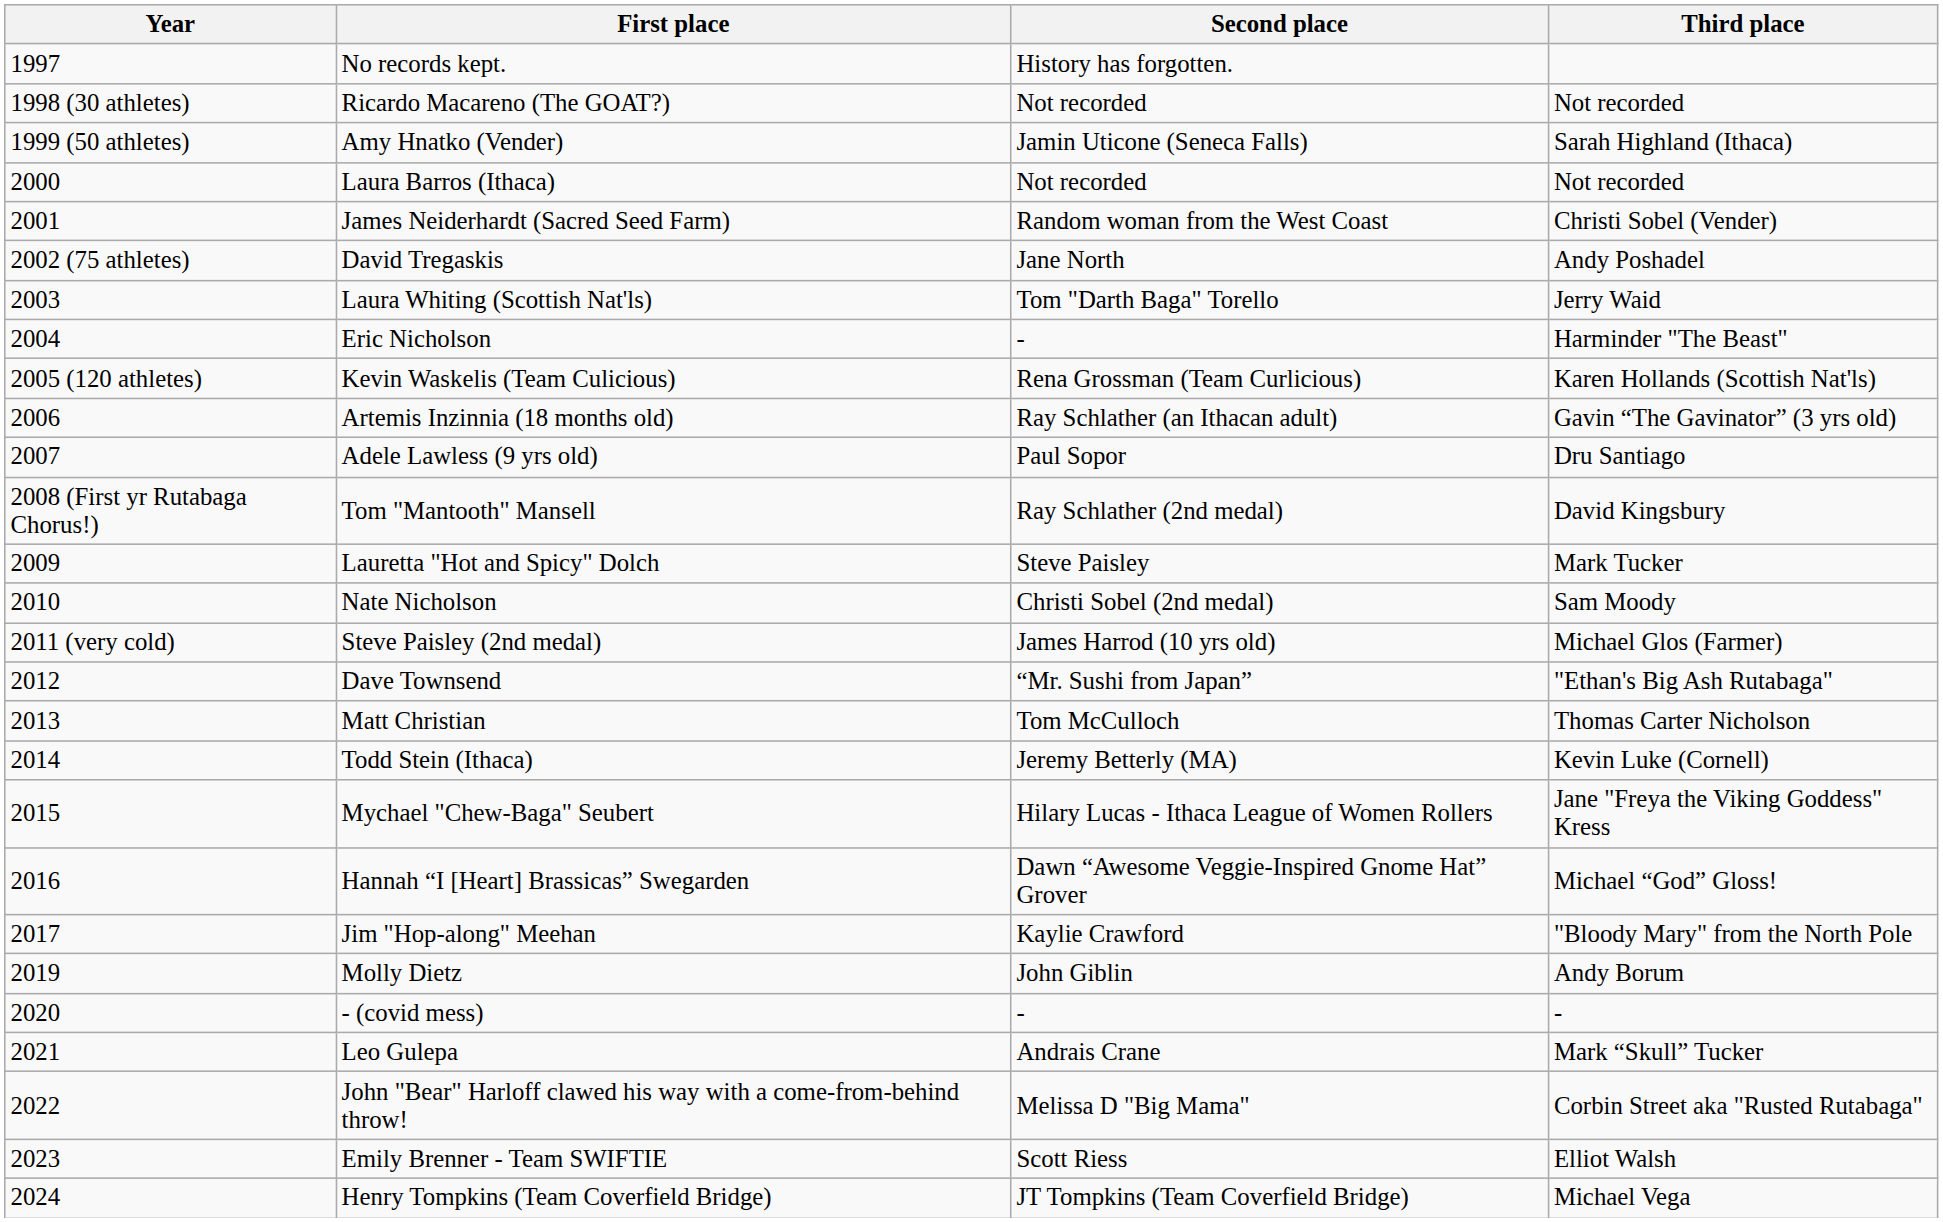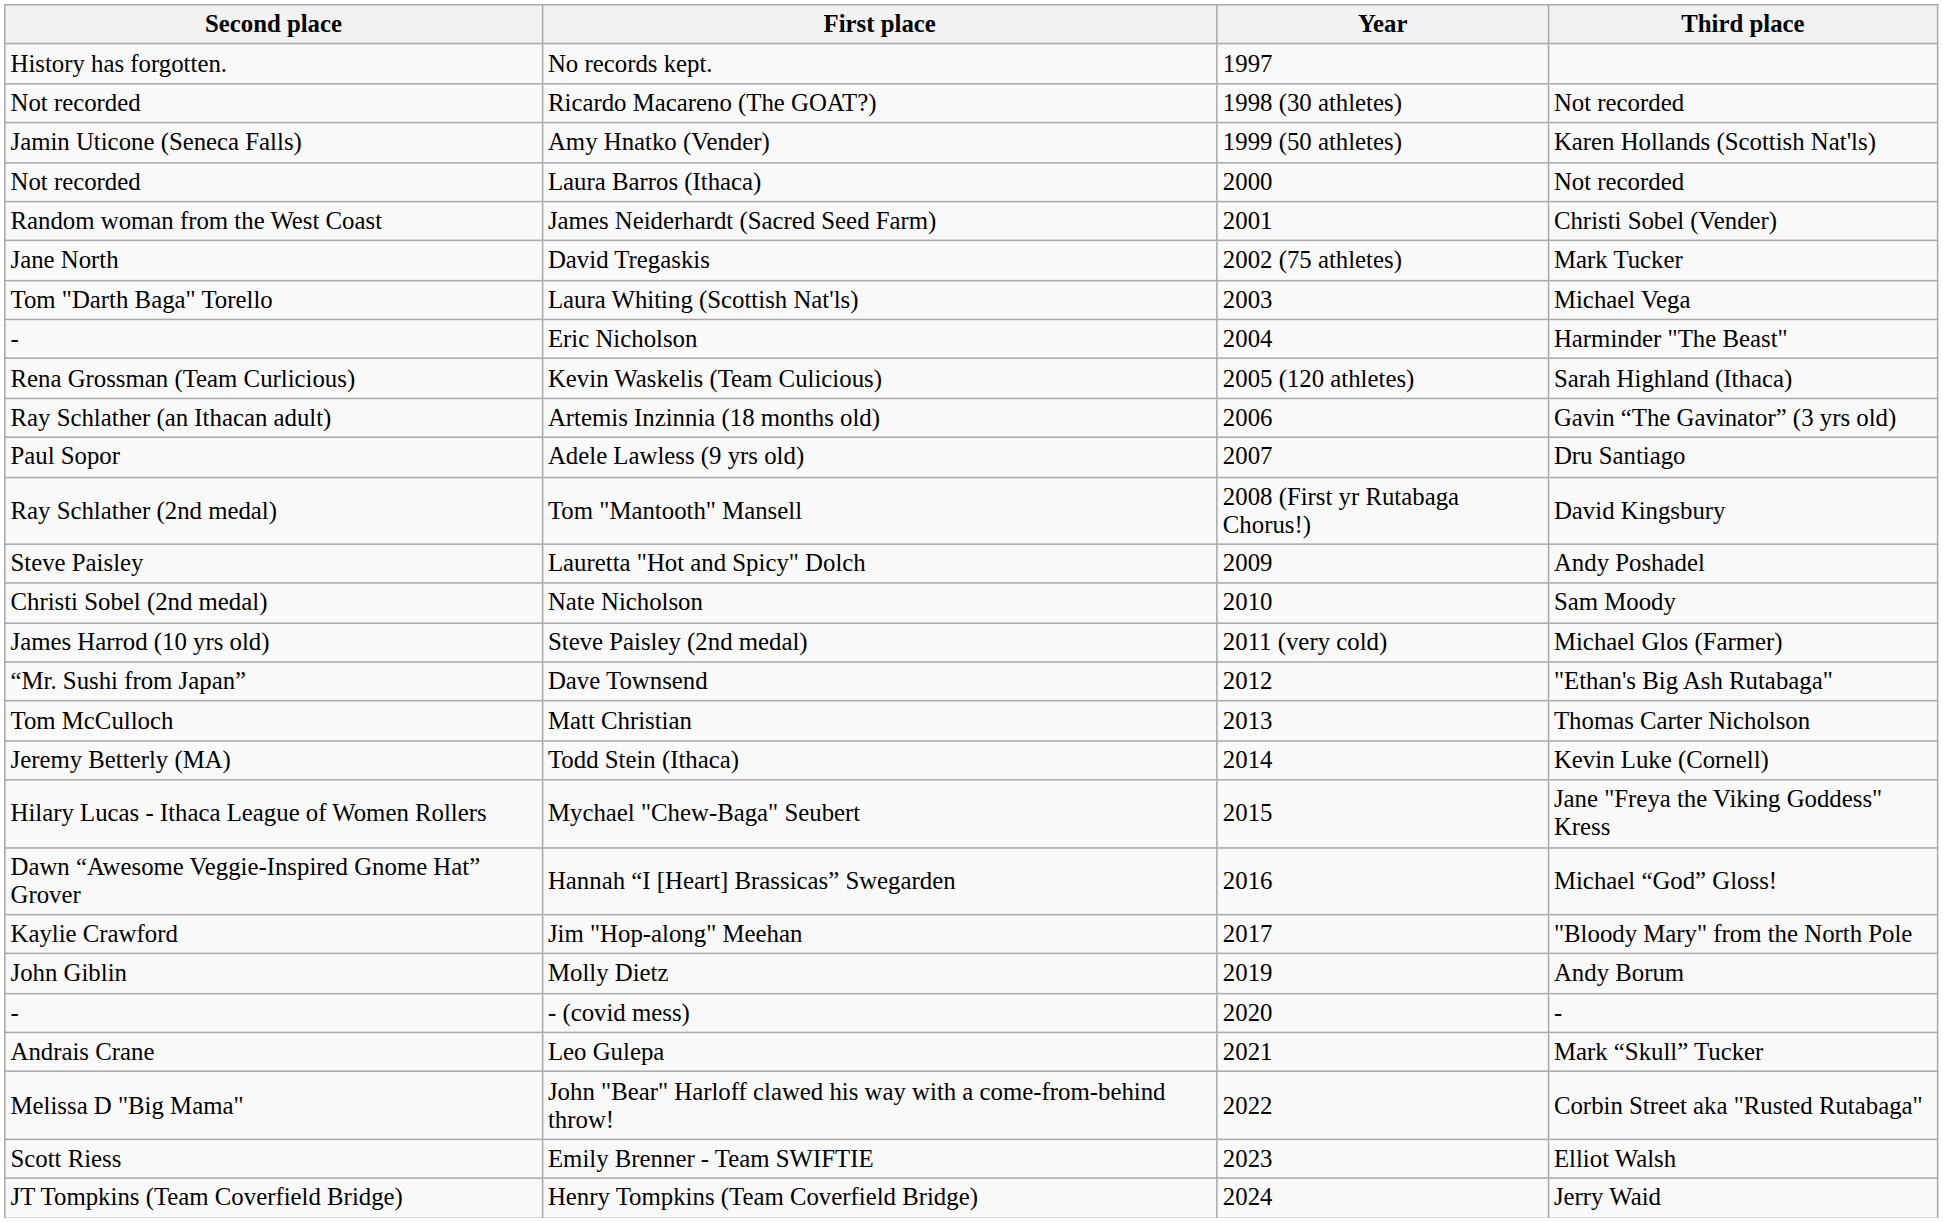 <table class="wikitable" border="1">
 <tr>
+<th>Second place</th>
+<th>First place</th>
 <th>Year</th>
-<th>First place</th>
-<th>Second place</th>
 <th>Third place</th>
 </tr>
 <tr>
+<td>History has forgotten.</td>
+<td>No records kept.</td>
 <td>1997</td>
-<td>No records kept.</td>
-<td>History has forgotten.</td>
 <td></td>
 </tr>
 <tr>
+<td>Not recorded</td>
+<td>Ricardo Macareno (The GOAT?)</td>
 <td>1998 (30 athletes)</td>
-<td>Ricardo Macareno (The GOAT?)</td>
-<td>Not recorded</td>
 <td>Not recorded</td>
 </tr>
 <tr>
+<td>Jamin Uticone (Seneca Falls)</td>
+<td>Amy Hnatko (Vender)</td>
 <td>1999 (50 athletes)</td>
-<td>Amy Hnatko (Vender)</td>
-<td>Jamin Uticone (Seneca Falls)</td>
+<td>Karen Hollands (Scottish Nat'ls)</td>
+</tr>
+<tr>
+<td>Not recorded</td>
+<td>Laura Barros (Ithaca)</td>
+<td>2000</td>
+<td>Not recorded</td>
+</tr>
+<tr>
+<td>Random woman from the West Coast</td>
+<td>James Neiderhardt (Sacred Seed Farm)</td>
+<td>2001</td>
+<td>Christi Sobel (Vender)</td>
+</tr>
+<tr>
+<td>Jane North</td>
+<td>David Tregaskis</td>
+<td>2002 (75 athletes)</td>
+<td>Mark Tucker</td>
+</tr>
+<tr>
+<td>Tom "Darth Baga" Torello</td>
+<td>Laura Whiting (Scottish Nat'ls)</td>
+<td>2003</td>
+<td>Michael Vega</td>
+</tr>
+<tr>
+<td>-</td>
+<td>Eric Nicholson</td>
+<td>2004</td>
+<td>Harminder "The Beast"</td>
+</tr>
+<tr>
+<td>Rena Grossman (Team Curlicious)</td>
+<td>Kevin Waskelis (Team Culicious)</td>
+<td>2005 (120 athletes)</td>
 <td>Sarah Highland (Ithaca)</td>
 </tr>
 <tr>
-<td>2000</td>
-<td>Laura Barros (Ithaca)</td>
-<td>Not recorded</td>
-<td>Not recorded</td>
+<td>Ray Schlather (an Ithacan adult)</td>
+<td>Artemis Inzinnia (18 months old)</td>
+<td>2006</td>
+<td>Gavin “The Gavinator” (3 yrs old)</td>
 </tr>
 <tr>
-<td>2001</td>
-<td>James Neiderhardt (Sacred Seed Farm)</td>
-<td>Random woman from the West Coast</td>
-<td>Christi Sobel (Vender)</td>
+<td>Paul Sopor</td>
+<td>Adele Lawless (9 yrs old)</td>
+<td>2007</td>
+<td>Dru Santiago</td>
 </tr>
 <tr>
-<td>2002 (75 athletes)</td>
-<td>David Tregaskis</td>
-<td>Jane North</td>
+<td>Ray Schlather (2nd medal)</td>
+<td>Tom "Mantooth" Mansell</td>
+<td>2008 (First yr Rutabaga Chorus!)</td>
+<td>David Kingsbury</td>
+</tr>
+<tr>
+<td>Steve Paisley</td>
+<td>Lauretta "Hot and Spicy" Dolch</td>
+<td>2009</td>
 <td>Andy Poshadel</td>
 </tr>
 <tr>
-<td>2003</td>
-<td>Laura Whiting (Scottish Nat'ls)</td>
-<td>Tom "Darth Baga" Torello</td>
-<td>Jerry Waid</td>
-</tr>
-<tr>
-<td>2004</td>
-<td>Eric Nicholson</td>
-<td>-</td>
-<td>Harminder "The Beast"</td>
-</tr>
-<tr>
-<td>2005 (120 athletes)</td>
-<td>Kevin Waskelis (Team Culicious)</td>
-<td>Rena Grossman (Team Curlicious)</td>
-<td>Karen Hollands (Scottish Nat'ls)</td>
-</tr>
-<tr>
-<td>2006</td>
-<td>Artemis Inzinnia (18 months old)</td>
-<td>Ray Schlather (an Ithacan adult)</td>
-<td>Gavin “The Gavinator” (3 yrs old)</td>
-</tr>
-<tr>
-<td>2007</td>
-<td>Adele Lawless (9 yrs old)</td>
-<td>Paul Sopor</td>
-<td>Dru Santiago</td>
-</tr>
-<tr>
-<td>2008 (First yr Rutabaga Chorus!)</td>
-<td>Tom "Mantooth" Mansell</td>
-<td>Ray Schlather (2nd medal)</td>
-<td>David Kingsbury</td>
-</tr>
-<tr>
-<td>2009</td>
-<td>Lauretta "Hot and Spicy" Dolch</td>
-<td>Steve Paisley</td>
-<td>Mark Tucker</td>
-</tr>
-<tr>
+<td>Christi Sobel (2nd medal)</td>
+<td>Nate Nicholson</td>
 <td>2010</td>
-<td>Nate Nicholson</td>
-<td>Christi Sobel (2nd medal)</td>
 <td>Sam Moody</td>
 </tr>
 <tr>
+<td>James Harrod (10 yrs old)</td>
+<td>Steve Paisley (2nd medal)</td>
 <td>2011 (very cold)</td>
-<td>Steve Paisley (2nd medal)</td>
-<td>James Harrod (10 yrs old)</td>
 <td>Michael Glos (Farmer)</td>
 </tr>
 <tr>
+<td>“Mr. Sushi from Japan”</td>
+<td>Dave Townsend</td>
 <td>2012</td>
-<td>Dave Townsend</td>
-<td>“Mr. Sushi from Japan”</td>
 <td>"Ethan's Big Ash Rutabaga"</td>
 </tr>
 <tr>
+<td>Tom McCulloch</td>
+<td>Matt Christian</td>
 <td>2013</td>
-<td>Matt Christian</td>
-<td>Tom McCulloch</td>
 <td>Thomas Carter Nicholson</td>
 </tr>
 <tr>
+<td>Jeremy Betterly (MA)</td>
+<td>Todd Stein  (Ithaca)</td>
 <td>2014</td>
-<td>Todd Stein  (Ithaca)</td>
-<td>Jeremy Betterly (MA)</td>
 <td>Kevin Luke (Cornell)</td>
 </tr>
 <tr>
+<td>Hilary Lucas - Ithaca League of Women Rollers</td>
+<td>Mychael "Chew-Baga" Seubert</td>
 <td>2015</td>
-<td>Mychael "Chew-Baga" Seubert</td>
-<td>Hilary Lucas - Ithaca League of Women Rollers</td>
 <td>Jane "Freya the Viking Goddess" Kress</td>
 </tr>
 <tr>
+<td>Dawn “Awesome Veggie-Inspired Gnome Hat” Grover</td>
+<td>Hannah “I [Heart] Brassicas” Swegarden</td>
 <td>2016</td>
-<td>Hannah “I [Heart] Brassicas” Swegarden</td>
-<td>Dawn “Awesome Veggie-Inspired Gnome Hat” Grover</td>
 <td>Michael “God” Gloss!</td>
 </tr>
 <tr>
+<td>Kaylie Crawford</td>
+<td>Jim "Hop-along" Meehan</td>
 <td>2017</td>
-<td>Jim "Hop-along" Meehan</td>
-<td>Kaylie Crawford</td>
 <td>"Bloody Mary" from the North Pole</td>
 </tr>
 <tr>
+<td>John Giblin</td>
+<td>Molly Dietz</td>
 <td>2019</td>
-<td>Molly Dietz</td>
-<td>John Giblin</td>
 <td>Andy Borum</td>
 </tr>
 <tr>
+<td>-</td>
+<td>- (covid mess)</td>
 <td>2020</td>
-<td>- (covid mess)</td>
-<td>-</td>
 <td>-</td>
 </tr>
 <tr>
+<td>Andrais Crane</td>
+<td>Leo Gulepa</td>
 <td>2021</td>
-<td>Leo Gulepa</td>
-<td>Andrais Crane</td>
 <td>Mark “Skull” Tucker</td>
 </tr>
 <tr>
+<td>Melissa D "Big Mama"</td>
+<td>John "Bear" Harloff clawed his way with a come-from-behind throw!</td>
 <td>2022</td>
-<td>John "Bear" Harloff clawed his way with a come-from-behind throw!</td>
-<td>Melissa D "Big Mama"</td>
 <td>Corbin Street aka "Rusted Rutabaga"</td>
 </tr>
 <tr>
+<td>Scott Riess</td>
+<td>Emily Brenner - Team SWIFTIE</td>
 <td>2023</td>
-<td>Emily Brenner - Team SWIFTIE</td>
-<td>Scott Riess</td>
 <td>Elliot Walsh</td>
 </tr>
 <tr>
+<td>JT Tompkins (Team Coverfield Bridge)</td>
+<td>Henry Tompkins (Team Coverfield Bridge)</td>
 <td>2024</td>
-<td>Henry Tompkins (Team Coverfield Bridge)</td>
-<td>JT Tompkins (Team Coverfield Bridge)</td>
-<td>Michael Vega</td>
+<td>Jerry Waid</td>
 </tr>
 </table>
